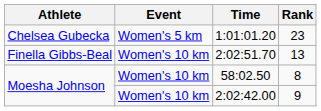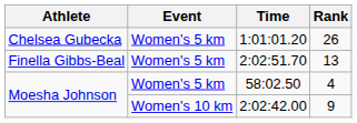 <table class=wikitable style="font-size:90%;">
 <tr>
 <th>Athlete</th>
 <th>Event</th>
 <th>Time</th>
 <th>Rank</th>
 </tr>
 <tr align=center>
 <td align=left><a href='#'>Chelsea Gubecka</a></td>
 <td align=left><a href='#'>Women's 5 km</a></td>
 <td>1:01:01.20</td>
-<td>23</td>
+<td>26</td>
 </tr>
 <tr align=center>
 <td align=left><a href='#'>Finella Gibbs-Beal</a></td>
-<td align=left><a href='#'>Women's 10 km</a></td>
+<td align=left><a href='#'>Women's 5 km</a></td>
 <td>2:02:51.70</td>
 <td>13</td>
 </tr>
 <tr align=center>
 <td align=left rowspan=2><a href='#'>Moesha Johnson</a></td>
-<td align=left><a href='#'>Women's 10 km</a></td>
+<td align=left><a href='#'>Women's 5 km</a></td>
 <td>58:02.50</td>
-<td>8</td>
+<td>4</td>
 </tr>
 <tr align=center>
 <td align=left><a href='#'>Women's 10 km</a></td>
 <td>2:02:42.00</td>
 <td>9</td>
 </tr>
 </table>
